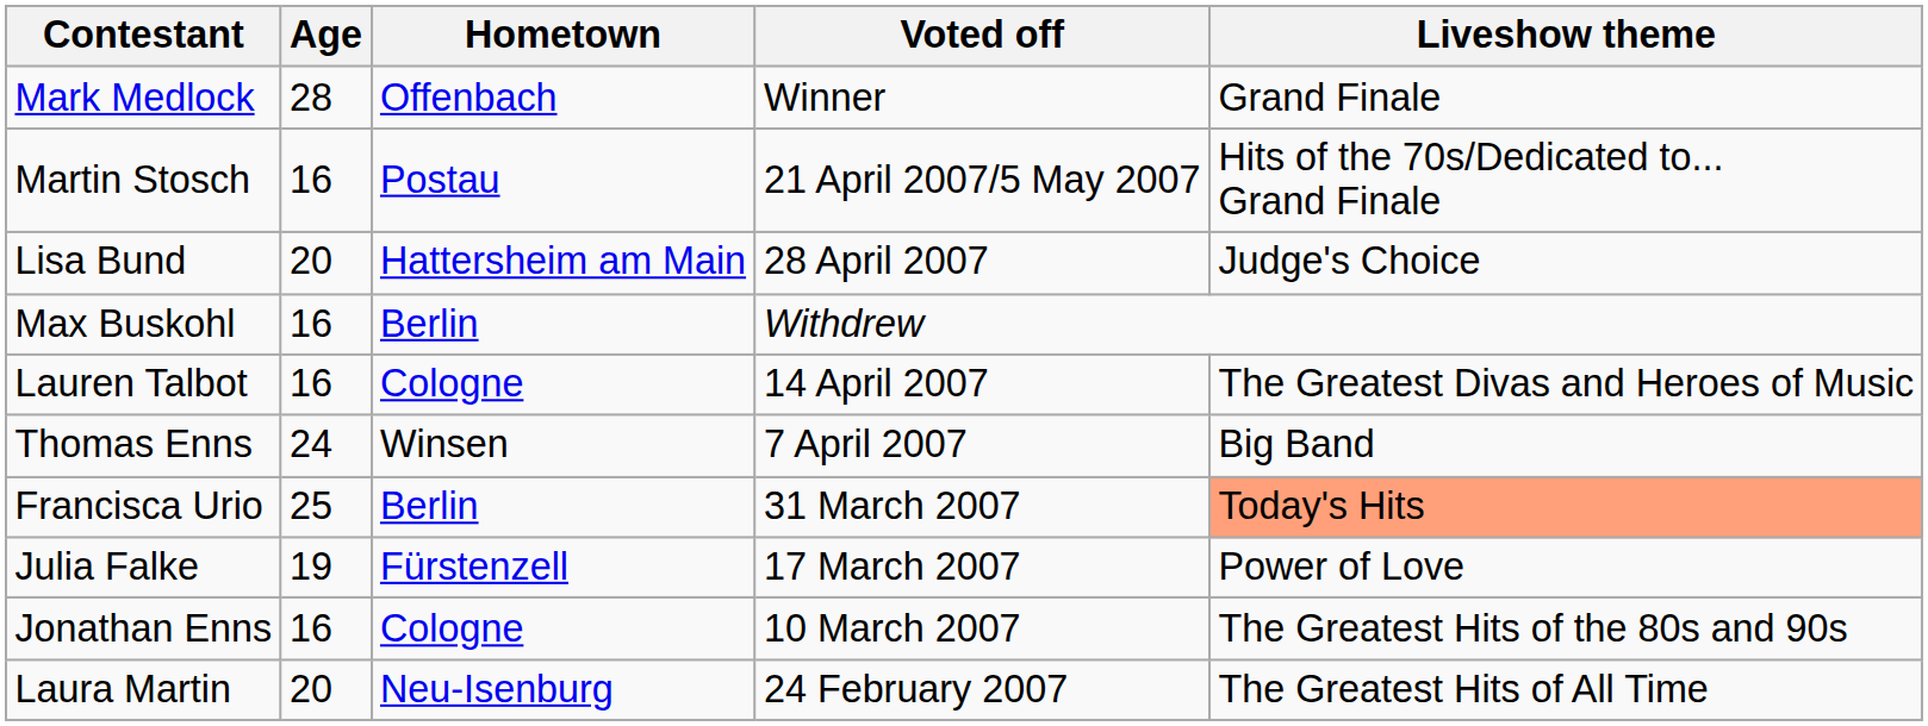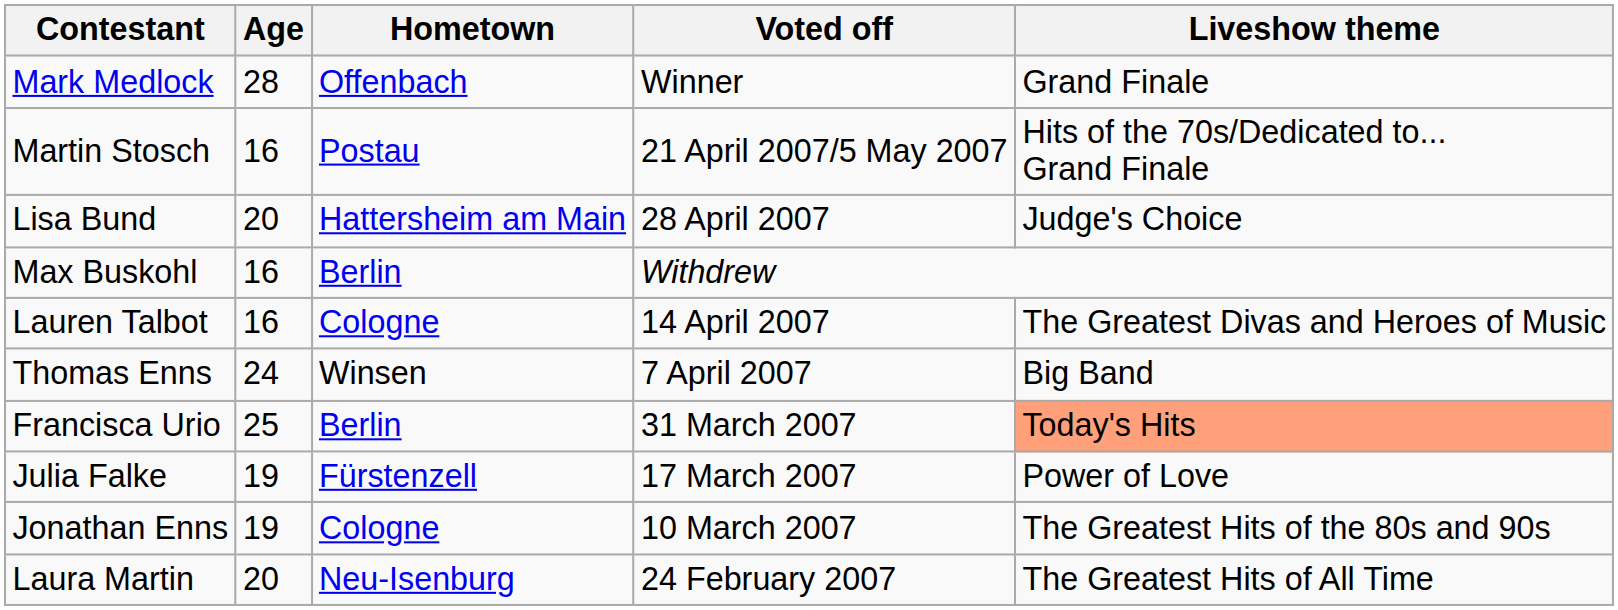 <table class="wikitable">
 <tr>
 <th>Contestant</th>
 <th>Age</th>
 <th>Hometown</th>
 <th>Voted off</th>
 <th>Liveshow theme</th>
 </tr>
 <tr>
 <td><a href='#'>Mark Medlock</a></td>
 <td>28</td>
 <td><a href='#'>Offenbach</a></td>
 <td>Winner</td>
 <td>Grand Finale</td>
 </tr>
 <tr>
 <td>Martin Stosch</td>
 <td>16</td>
 <td><a href='#'>Postau</a></td>
 <td>21 April 2007/5 May 2007</td>
 <td>Hits of the 70s/Dedicated to...<br>Grand Finale</td>
 </tr>
 <tr>
 <td>Lisa Bund</td>
 <td>20</td>
 <td><a href='#'>Hattersheim am Main</a></td>
 <td>28 April 2007</td>
 <td>Judge's Choice</td>
 </tr>
 <tr>
 <td>Max Buskohl</td>
 <td>16</td>
 <td><a href='#'>Berlin</a></td>
 <td colspan="2"><em>Withdrew</em></td>
 </tr>
 <tr>
 <td>Lauren Talbot</td>
 <td>16</td>
 <td><a href='#'>Cologne</a></td>
 <td>14 April 2007</td>
 <td>The Greatest Divas and Heroes of Music</td>
 </tr>
 <tr>
 <td>Thomas Enns</td>
 <td>24</td>
 <td>Winsen</td>
 <td>7 April 2007</td>
 <td>Big Band</td>
 </tr>
 <tr>
 <td>Francisca Urio</td>
 <td>25</td>
 <td><a href='#'>Berlin</a></td>
 <td>31 March 2007</td>
 <td style="background: lightsalmon;">Today's Hits</td>
 </tr>
 <tr>
 <td>Julia Falke</td>
 <td>19</td>
 <td><a href='#'>Fürstenzell</a></td>
 <td>17 March 2007</td>
 <td>Power of Love</td>
 </tr>
 <tr>
 <td>Jonathan Enns</td>
-<td>16</td>
+<td>19</td>
 <td><a href='#'>Cologne</a></td>
 <td>10 March 2007</td>
 <td>The Greatest Hits of the 80s and 90s</td>
 </tr>
 <tr>
 <td>Laura Martin</td>
 <td>20</td>
 <td><a href='#'>Neu-Isenburg</a></td>
 <td>24 February 2007</td>
 <td>The Greatest Hits of All Time</td>
 </tr>
 </table>
